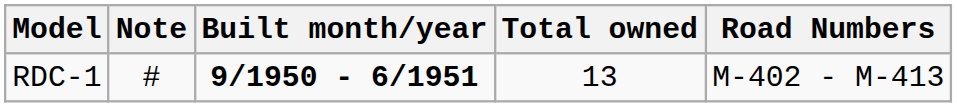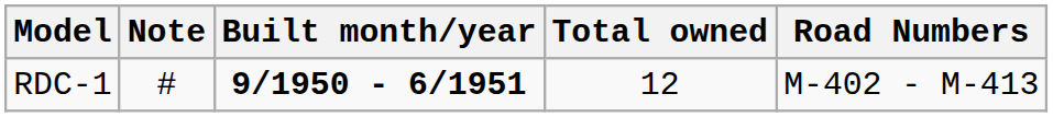 <table class="wikitable sortable">
 <tr>
 <th class="unsortable">Model</th>
 <th class="unsortable">Note</th>
 <th class="unsortable">Built month/year</th>
 <th class="unsortable">Total owned</th>
 <th class="unsortable">Road Numbers</th>
 </tr>
 <tr align = "center">
 <td>RDC-1</td>
 <td>#</td>
 <td><strong>9/1950 - 6/1951</strong></td>
-<td>13</td>
+<td>12</td>
 <td>M-402 - M-413</td>
 </tr>
 </table>
